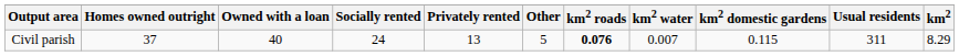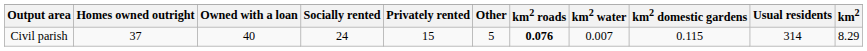 <table class="wikitable">
 <tr>
 </tr>
 <tr>
 <th>Output area</th>
 <th>Homes owned outright</th>
 <th>Owned with a loan</th>
 <th>Socially rented</th>
 <th>Privately rented</th>
 <th>Other</th>
 <th>km<sup>2</sup> roads</th>
 <th>km<sup>2</sup> water</th>
 <th>km<sup>2</sup>  domestic gardens</th>
 <th>Usual residents</th>
 <th>km<sup>2</sup></th>
 </tr>
 <tr align=center>
 <td>Civil parish</td>
 <td>37</td>
 <td>40</td>
 <td>24</td>
-<td>13</td>
+<td>15</td>
 <td>5</td>
 <td><strong>0.076</strong></td>
 <td>0.007</td>
 <td>0.115</td>
-<td>311</td>
+<td>314</td>
 <td>8.29</td>
 </tr>
 </table>
